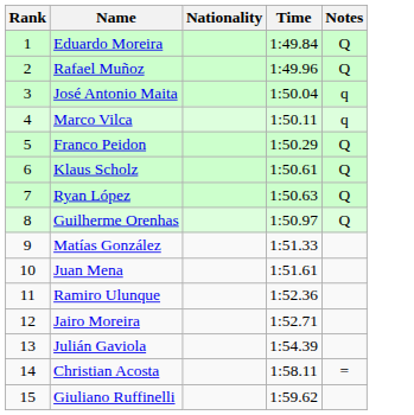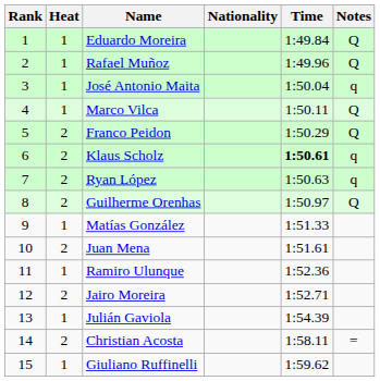 <table class="wikitable sortable" style="text-align:center">
 <tr>
 <th>Rank</th>
+<th>Heat</th>
 <th>Name</th>
 <th>Nationality</th>
 <th>Time</th>
 <th>Notes</th>
 </tr>
 <tr bgcolor=ccffcc>
+<td>1</td>
 <td>1</td>
 <td align=left><a href='#'>Eduardo Moreira</a></td>
 <td align=left></td>
 <td>1:49.84</td>
 <td>Q</td>
 </tr>
 <tr bgcolor=ccffcc>
 <td>2</td>
+<td>1</td>
 <td align=left><a href='#'>Rafael Muñoz</a></td>
 <td align=left></td>
 <td>1:49.96</td>
 <td>Q</td>
 </tr>
 <tr bgcolor=ccffcc>
 <td>3</td>
+<td>1</td>
 <td align=left><a href='#'>José Antonio Maita</a></td>
 <td align=left></td>
 <td>1:50.04</td>
 <td>q</td>
 </tr>
 <tr bgcolor=ddffdd>
 <td>4</td>
+<td>1</td>
 <td align=left><a href='#'>Marco Vilca</a></td>
 <td align=left></td>
 <td>1:50.11</td>
-<td>q</td>
+<td>Q</td>
 </tr>
 <tr bgcolor=ccffcc>
 <td>5</td>
+<td>2</td>
 <td align=left><a href='#'>Franco Peidon</a></td>
 <td align=left></td>
 <td>1:50.29</td>
 <td>Q</td>
 </tr>
 <tr bgcolor=ccffcc>
 <td>6</td>
+<td>2</td>
 <td align=left><a href='#'>Klaus Scholz</a></td>
 <td align=left></td>
-<td>1:50.61</td>
-<td>Q</td>
+<td><strong>1:50.61</strong></td>
+<td>q</td>
 </tr>
 <tr bgcolor=ccffcc>
 <td>7</td>
+<td>2</td>
 <td align=left><a href='#'>Ryan López</a></td>
 <td align=left></td>
 <td>1:50.63</td>
-<td>Q</td>
+<td>q</td>
 </tr>
 <tr bgcolor=ddffdd>
 <td>8</td>
+<td>2</td>
 <td align=left><a href='#'>Guilherme Orenhas</a></td>
 <td align=left></td>
 <td>1:50.97</td>
 <td>Q</td>
 </tr>
 <tr>
 <td>9</td>
+<td>1</td>
 <td align=left><a href='#'>Matías González</a></td>
 <td align=left></td>
 <td>1:51.33</td>
 <td></td>
 </tr>
 <tr>
 <td>10</td>
+<td>2</td>
 <td align=left><a href='#'>Juan Mena</a></td>
 <td align=left></td>
 <td>1:51.61</td>
 <td></td>
 </tr>
 <tr>
 <td>11</td>
+<td>1</td>
 <td align=left><a href='#'>Ramiro Ulunque</a></td>
 <td align=left></td>
 <td>1:52.36</td>
 <td></td>
 </tr>
 <tr>
 <td>12</td>
+<td>2</td>
 <td align=left><a href='#'>Jairo Moreira</a></td>
 <td align=left></td>
 <td>1:52.71</td>
 <td></td>
 </tr>
 <tr>
 <td>13</td>
+<td>1</td>
 <td align=left><a href='#'>Julián Gaviola</a></td>
 <td align=left></td>
 <td>1:54.39</td>
 <td></td>
 </tr>
 <tr>
 <td>14</td>
+<td>2</td>
 <td align=left><a href='#'>Christian Acosta</a></td>
 <td align=left></td>
 <td>1:58.11</td>
 <td>=</td>
 </tr>
 <tr>
 <td>15</td>
+<td>1</td>
 <td align=left><a href='#'>Giuliano Ruffinelli</a></td>
 <td align=left></td>
 <td>1:59.62</td>
 <td></td>
 </tr>
 </table>
